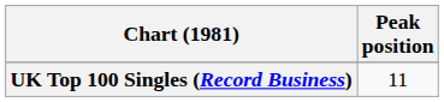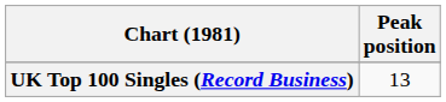 <table class="wikitable sortable plainrowheaders" style="text-align:center">
 <tr>
 <th>Chart (1981)</th>
 <th>Peak<br>position</th>
 </tr>
 <tr>
 </tr>
 <tr>
 </tr>
 <tr>
 <th scope="row">UK Top 100 Singles (<em><a href='#'>Record Business</a></em>)</th>
-<td style="text-align:center;">11</td>
+<td style="text-align:center;">13</td>
 </tr>
 </table>
